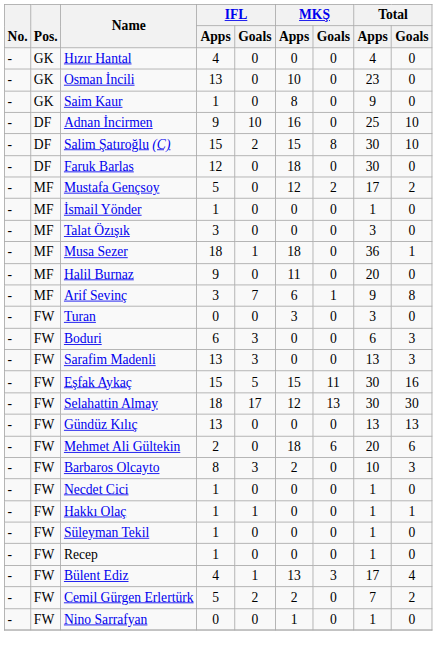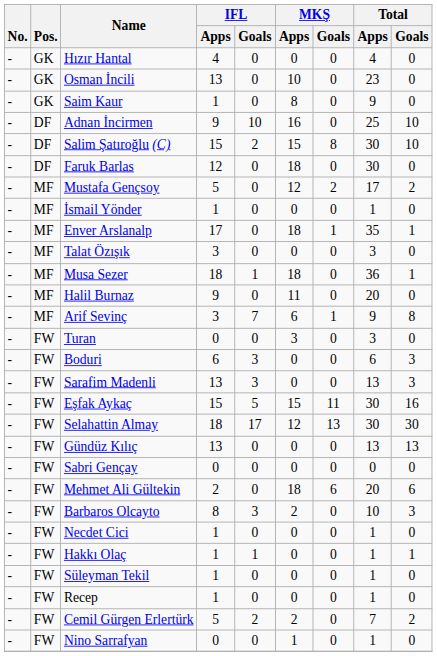 <table class="wikitable" style="text-align:center">
 <tr>
 <th rowspan="2" valign="bottom">No.</th>
 <th rowspan="2" valign="bottom">Pos.</th>
 <th rowspan="2">Name</th>
 <th colspan="2" width="85"><a href='#'>IFL</a></th>
 <th colspan="2" width="85"><a href='#'>MKŞ</a></th>
 <th colspan="2" width="85">Total</th>
 </tr>
 <tr>
 <th>Apps</th>
 <th>Goals</th>
 <th>Apps</th>
 <th>Goals</th>
 <th>Apps</th>
 <th>Goals</th>
 </tr>
 <tr>
 <td align="left">-</td>
 <td align="left">GK</td>
 <td align="left"> <a href='#'>Hızır Hantal</a></td>
 <td>4</td>
 <td>0</td>
 <td>0</td>
 <td>0</td>
 <td>4</td>
 <td>0</td>
 </tr>
 <tr>
 <td align="left">-</td>
 <td align="left">GK</td>
 <td align="left"> <a href='#'>Osman İncili</a></td>
 <td>13</td>
 <td>0</td>
 <td>10</td>
 <td>0</td>
 <td>23</td>
 <td>0</td>
 </tr>
 <tr>
 <td align="left">-</td>
 <td align="left">GK</td>
 <td align="left"> <a href='#'>Saim Kaur</a></td>
 <td>1</td>
 <td>0</td>
 <td>8</td>
 <td>0</td>
 <td>9</td>
 <td>0</td>
 </tr>
 <tr>
 <td align="left">-</td>
 <td align="left">DF</td>
 <td align="left"> <a href='#'>Adnan İncirmen</a></td>
 <td>9</td>
 <td>10</td>
 <td>16</td>
 <td>0</td>
 <td>25</td>
 <td>10</td>
 </tr>
 <tr>
 <td align="left">-</td>
 <td align="left">DF</td>
 <td align="left"> <a href='#'>Salim Şatıroğlu</a> <em><a href='#'>(C)</a></em></td>
 <td>15</td>
 <td>2</td>
 <td>15</td>
 <td>8</td>
 <td>30</td>
 <td>10</td>
 </tr>
 <tr>
 <td align="left">-</td>
 <td align="left">DF</td>
 <td align="left"> <a href='#'>Faruk Barlas</a></td>
 <td>12</td>
 <td>0</td>
 <td>18</td>
 <td>0</td>
 <td>30</td>
 <td>0</td>
 </tr>
 <tr>
 <td align="left">-</td>
 <td align="left">MF</td>
 <td align="left"> <a href='#'>Mustafa Gençsoy</a></td>
 <td>5</td>
 <td>0</td>
 <td>12</td>
 <td>2</td>
 <td>17</td>
 <td>2</td>
 </tr>
 <tr>
 <td align="left">-</td>
 <td align="left">MF</td>
 <td align="left"> <a href='#'>İsmail Yönder</a></td>
 <td>1</td>
 <td>0</td>
 <td>0</td>
 <td>0</td>
 <td>1</td>
 <td>0</td>
+</tr>
+<tr>
+<td align="left">-</td>
+<td align="left">MF</td>
+<td align="left"> <a href='#'>Enver Arslanalp</a></td>
+<td>17</td>
+<td>0</td>
+<td>18</td>
+<td>1</td>
+<td>35</td>
+<td>1</td>
 </tr>
 <tr>
 <td align="left">-</td>
 <td align="left">MF</td>
 <td align="left"> <a href='#'>Talat Özışık</a></td>
 <td>3</td>
 <td>0</td>
 <td>0</td>
 <td>0</td>
 <td>3</td>
 <td>0</td>
 </tr>
 <tr>
 <td align="left">-</td>
 <td align="left">MF</td>
 <td align="left"> <a href='#'>Musa Sezer</a></td>
 <td>18</td>
 <td>1</td>
 <td>18</td>
 <td>0</td>
 <td>36</td>
 <td>1</td>
 </tr>
 <tr>
 <td align="left">-</td>
 <td align="left">MF</td>
 <td align="left"> <a href='#'>Halil Burnaz</a></td>
 <td>9</td>
 <td>0</td>
 <td>11</td>
 <td>0</td>
 <td>20</td>
 <td>0</td>
 </tr>
 <tr>
 <td align="left">-</td>
 <td align="left">MF</td>
 <td align="left"> <a href='#'>Arif Sevinç</a></td>
 <td>3</td>
 <td>7</td>
 <td>6</td>
 <td>1</td>
 <td>9</td>
 <td>8</td>
 </tr>
 <tr>
 <td align="left">-</td>
 <td align="left">FW</td>
 <td align="left"> <a href='#'>Turan</a></td>
 <td>0</td>
 <td>0</td>
 <td>3</td>
 <td>0</td>
 <td>3</td>
 <td>0</td>
 </tr>
 <tr>
 <td align="left">-</td>
 <td align="left">FW</td>
 <td align="left"> <a href='#'>Boduri</a></td>
 <td>6</td>
 <td>3</td>
 <td>0</td>
 <td>0</td>
 <td>6</td>
 <td>3</td>
 </tr>
 <tr>
 <td align="left">-</td>
 <td align="left">FW</td>
 <td align="left"> <a href='#'>Sarafim Madenli</a></td>
 <td>13</td>
 <td>3</td>
 <td>0</td>
 <td>0</td>
 <td>13</td>
 <td>3</td>
 </tr>
 <tr>
 <td align="left">-</td>
 <td align="left">FW</td>
 <td align="left"> <a href='#'>Eşfak Aykaç</a></td>
 <td>15</td>
 <td>5</td>
 <td>15</td>
 <td>11</td>
 <td>30</td>
 <td>16</td>
 </tr>
 <tr>
 <td align="left">-</td>
 <td align="left">FW</td>
 <td align="left"> <a href='#'>Selahattin Almay</a></td>
 <td>18</td>
 <td>17</td>
 <td>12</td>
 <td>13</td>
 <td>30</td>
 <td>30</td>
 </tr>
 <tr>
 <td align="left">-</td>
 <td align="left">FW</td>
 <td align="left"> <a href='#'>Gündüz Kılıç</a></td>
 <td>13</td>
 <td>0</td>
 <td>0</td>
 <td>0</td>
 <td>13</td>
 <td>13</td>
 </tr>
 <tr>
 <td align="left">-</td>
 <td align="left">FW</td>
+<td align="left"> <a href='#'>Sabri Gençay</a></td>
+<td>0</td>
+<td>0</td>
+<td>0</td>
+<td>0</td>
+<td>0</td>
+<td>0</td>
+</tr>
+<tr>
+<td align="left">-</td>
+<td align="left">FW</td>
 <td align="left"> <a href='#'>Mehmet Ali Gültekin</a></td>
 <td>2</td>
 <td>0</td>
 <td>18</td>
 <td>6</td>
 <td>20</td>
 <td>6</td>
 </tr>
 <tr>
 <td align="left">-</td>
 <td align="left">FW</td>
 <td align="left"> <a href='#'>Barbaros Olcayto</a></td>
 <td>8</td>
 <td>3</td>
 <td>2</td>
 <td>0</td>
 <td>10</td>
 <td>3</td>
 </tr>
 <tr>
 <td align="left">-</td>
 <td align="left">FW</td>
 <td align="left"> <a href='#'>Necdet Cici</a></td>
 <td>1</td>
 <td>0</td>
 <td>0</td>
 <td>0</td>
 <td>1</td>
 <td>0</td>
 </tr>
 <tr>
 <td align="left">-</td>
 <td align="left">FW</td>
 <td align="left"> <a href='#'>Hakkı Olaç</a></td>
 <td>1</td>
 <td>1</td>
 <td>0</td>
 <td>0</td>
 <td>1</td>
 <td>1</td>
 </tr>
 <tr>
 <td align="left">-</td>
 <td align="left">FW</td>
 <td align="left"> <a href='#'>Süleyman Tekil</a></td>
 <td>1</td>
 <td>0</td>
 <td>0</td>
 <td>0</td>
 <td>1</td>
 <td>0</td>
 </tr>
 <tr>
 <td align="left">-</td>
 <td align="left">FW</td>
 <td align="left"> Recep</td>
 <td>1</td>
 <td>0</td>
 <td>0</td>
 <td>0</td>
 <td>1</td>
 <td>0</td>
 </tr>
 <tr>
 <td align="left">-</td>
 <td align="left">FW</td>
-<td align="left"> <a href='#'>Bülent Ediz</a></td>
-<td>4</td>
-<td>1</td>
-<td>13</td>
-<td>3</td>
-<td>17</td>
-<td>4</td>
-</tr>
-<tr>
-<td align="left">-</td>
-<td align="left">FW</td>
 <td align="left"> <a href='#'>Cemil Gürgen Erlertürk</a></td>
 <td>5</td>
 <td>2</td>
 <td>2</td>
 <td>0</td>
 <td>7</td>
 <td>2</td>
 </tr>
 <tr>
 <td align="left">-</td>
 <td align="left">FW</td>
 <td align="left"> <a href='#'>Nino Sarrafyan</a></td>
 <td>0</td>
 <td>0</td>
 <td>1</td>
 <td>0</td>
 <td>1</td>
 <td>0</td>
 </tr>
 <tr>
 </tr>
 </table>
